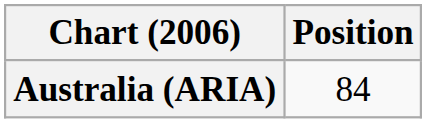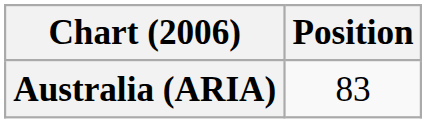 <table class="wikitable plainrowheaders">
 <tr>
 <th scope="col">Chart (2006)</th>
 <th scope="col">Position</th>
 </tr>
 <tr>
 <th scope="row">Australia (ARIA)</th>
-<td align="center">84</td>
+<td align="center">83</td>
 </tr>
 </table>
